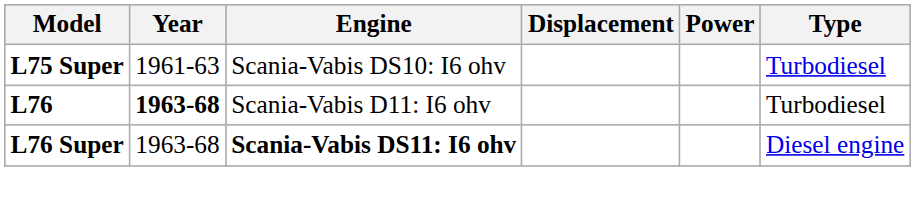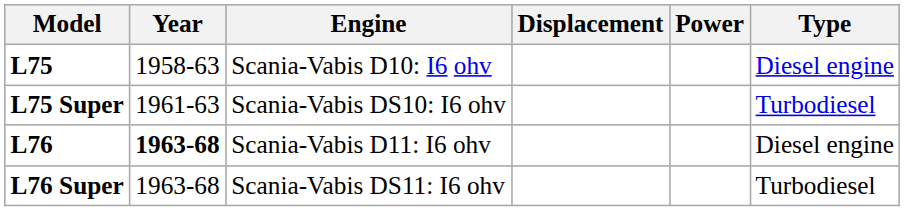 <table class="wikitable">
 <tr>
 <th>Model</th>
 <th>Year</th>
 <th>Engine</th>
 <th>Displacement</th>
 <th>Power</th>
 <th>Type</th>
+</tr>
+<tr style="background:#ffffff;">
+<td><strong>L75</strong></td>
+<td>1958-63</td>
+<td>Scania-Vabis D10: <a href='#'>I6</a> <a href='#'>ohv</a></td>
+<td></td>
+<td></td>
+<td><a href='#'>Diesel engine</a></td>
 </tr>
 <tr style="background:#ffffff;">
 <td><strong>L75 Super</strong></td>
 <td>1961-63</td>
 <td>Scania-Vabis DS10: I6 ohv</td>
 <td></td>
 <td></td>
 <td><a href='#'>Turbodiesel</a></td>
 </tr>
 <tr style="background:#ffffff;">
 <td><strong>L76</strong></td>
 <td><strong>1963-68</strong></td>
 <td>Scania-Vabis D11: I6 ohv</td>
 <td></td>
 <td></td>
-<td>Turbodiesel</td>
+<td>Diesel engine</td>
 </tr>
 <tr style="background:#ffffff;">
 <td><strong>L76 Super</strong></td>
 <td>1963-68</td>
-<td><strong>Scania-Vabis DS11: I6 ohv</strong></td>
+<td>Scania-Vabis DS11: I6 ohv</td>
 <td></td>
 <td></td>
-<td><a href='#'>Diesel engine</a></td>
+<td>Turbodiesel</td>
 </tr>
 </table>
